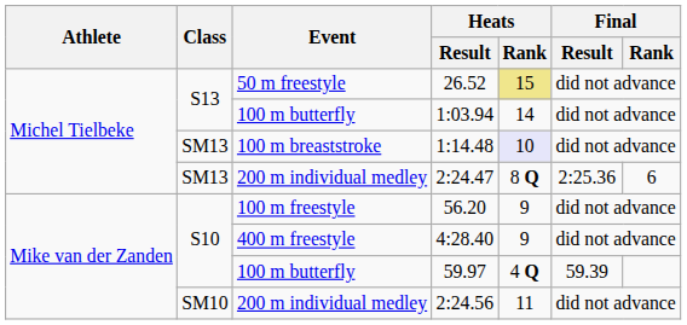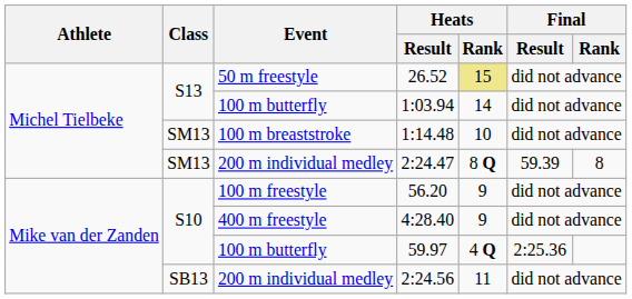 <table class=wikitable style="font-size:90%">
 <tr>
 <th rowspan="2">Athlete</th>
 <th rowspan="2">Class</th>
 <th rowspan="2">Event</th>
 <th colspan="2">Heats</th>
 <th colspan="2">Final</th>
 </tr>
 <tr>
 <th>Result</th>
 <th>Rank</th>
 <th>Result</th>
 <th>Rank</th>
 </tr>
 <tr>
 <td rowspan="4"><a href='#'>Michel Tielbeke</a></td>
 <td rowspan="2" align="center">S13</td>
 <td><a href='#'>50 m freestyle</a></td>
 <td align="center">26.52</td>
 <td align="center" style="background: khaki;">15</td>
 <td align="center" colspan="2">did not advance</td>
 </tr>
 <tr>
 <td><a href='#'>100 m butterfly</a></td>
 <td align="center">1:03.94</td>
 <td align="center">14</td>
 <td align="center" colspan="2">did not advance</td>
 </tr>
 <tr>
 <td align="center">SM13</td>
 <td><a href='#'>100 m breaststroke</a></td>
 <td align="center">1:14.48</td>
-<td align="center" style="background: lavender;">10</td>
+<td align="center">10</td>
 <td align="center" colspan="2">did not advance</td>
 </tr>
 <tr>
 <td align="center">SM13</td>
 <td><a href='#'>200 m individual medley</a></td>
 <td align="center">2:24.47</td>
 <td align="center">8 <strong>Q</strong></td>
-<td align="center">2:25.36</td>
-<td align="center">6</td>
+<td align="center">59.39</td>
+<td align="center">8</td>
 </tr>
 <tr>
 <td rowspan="6"><a href='#'>Mike van der Zanden</a></td>
 <td rowspan="3" align="center">S10</td>
 <td><a href='#'>100 m freestyle</a></td>
 <td align="center">56.20</td>
 <td align="center">9</td>
 <td align="center" colspan="2">did not advance</td>
 </tr>
 <tr>
 <td><a href='#'>400 m freestyle</a></td>
 <td align="center">4:28.40</td>
 <td align="center">9</td>
 <td align="center" colspan="2">did not advance</td>
 </tr>
 <tr>
 <td><a href='#'>100 m butterfly</a></td>
 <td align="center">59.97</td>
 <td align="center">4 <strong>Q</strong></td>
-<td align="center">59.39</td>
+<td align="center">2:25.36</td>
 <td align="center"></td>
 </tr>
 <tr>
-<td align="center">SM10</td>
+<td align="center">SB13</td>
 <td><a href='#'>200 m individual medley</a></td>
 <td align="center">2:24.56</td>
 <td align="center">11</td>
 <td align="center" colspan="2">did not advance</td>
 </tr>
 </table>
